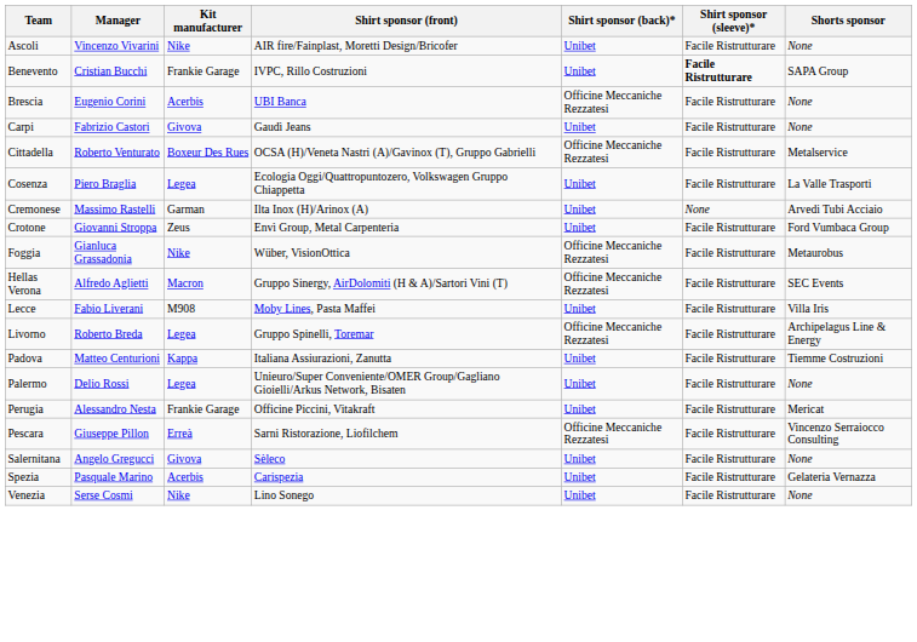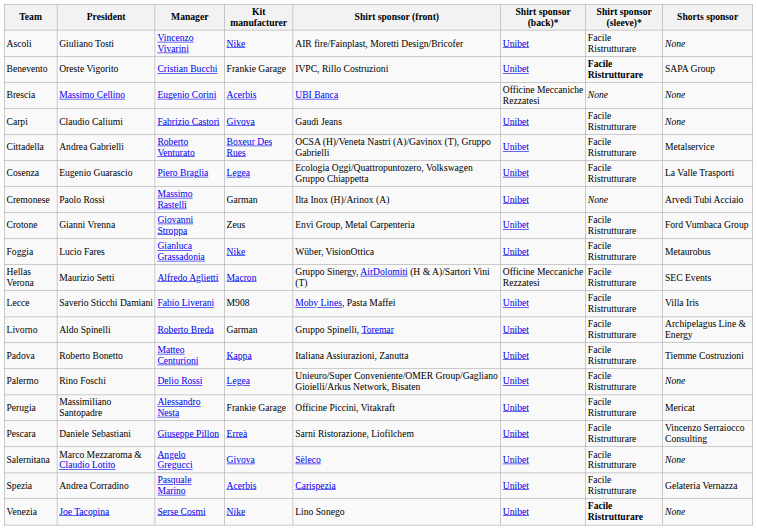 <table class="wikitable sortable">
 <tr>
 <th>Team</th>
+<th>President</th>
 <th>Manager</th>
 <th>Kit manufacturer</th>
 <th>Shirt sponsor (front)</th>
 <th>Shirt sponsor (back)*</th>
 <th>Shirt sponsor (sleeve)*</th>
 <th>Shorts sponsor</th>
 </tr>
 <tr>
 <td>Ascoli</td>
+<td> Giuliano Tosti</td>
 <td> <a href='#'>Vincenzo Vivarini</a></td>
 <td><a href='#'>Nike</a></td>
 <td>AIR fire/Fainplast, Moretti Design/Bricofer</td>
 <td><a href='#'>Unibet</a></td>
 <td>Facile Ristrutturare</td>
 <td><em>None</em></td>
 </tr>
 <tr>
 <td>Benevento</td>
+<td> Oreste Vigorito</td>
 <td> <a href='#'>Cristian Bucchi</a></td>
 <td>Frankie Garage</td>
 <td>IVPC, Rillo Costruzioni</td>
 <td><a href='#'>Unibet</a></td>
 <td><strong>Facile Ristrutturare</strong></td>
 <td>SAPA Group</td>
 </tr>
 <tr>
 <td>Brescia</td>
+<td> <a href='#'>Massimo Cellino</a></td>
 <td> <a href='#'>Eugenio Corini</a></td>
 <td><a href='#'>Acerbis</a></td>
 <td><a href='#'>UBI Banca</a></td>
 <td>Officine Meccaniche Rezzatesi</td>
-<td>Facile Ristrutturare</td>
+<td><em>None</em></td>
 <td><em>None</em></td>
 </tr>
 <tr>
 <td>Carpi</td>
+<td> Claudio Caliumi</td>
 <td> <a href='#'>Fabrizio Castori</a></td>
 <td><a href='#'>Givova</a></td>
 <td>Gaudì Jeans</td>
 <td><a href='#'>Unibet</a></td>
 <td>Facile Ristrutturare</td>
 <td><em>None</em></td>
 </tr>
 <tr>
 <td>Cittadella</td>
+<td> Andrea Gabrielli</td>
 <td> <a href='#'>Roberto Venturato</a></td>
 <td><a href='#'>Boxeur Des Rues</a></td>
 <td>OCSA (H)/Veneta Nastri (A)/Gavinox (T), Gruppo Gabrielli</td>
-<td>Officine Meccaniche Rezzatesi</td>
+<td><a href='#'>Unibet</a></td>
 <td>Facile Ristrutturare</td>
 <td>Metalservice</td>
 </tr>
 <tr>
 <td>Cosenza</td>
+<td> Eugenio Guarascio</td>
 <td> <a href='#'>Piero Braglia</a></td>
 <td><a href='#'>Legea</a></td>
 <td>Ecologia Oggi/Quattropuntozero, Volkswagen Gruppo Chiappetta</td>
 <td><a href='#'>Unibet</a></td>
 <td>Facile Ristrutturare</td>
 <td>La Valle Trasporti</td>
 </tr>
 <tr>
 <td>Cremonese</td>
+<td> Paolo Rossi</td>
 <td> <a href='#'>Massimo Rastelli</a></td>
 <td>Garman</td>
 <td>Ilta Inox (H)/Arinox (A)</td>
 <td><a href='#'>Unibet</a></td>
 <td><em>None</em></td>
 <td>Arvedi Tubi Acciaio</td>
 </tr>
 <tr>
 <td>Crotone</td>
+<td> Gianni Vrenna</td>
 <td> <a href='#'>Giovanni Stroppa</a></td>
 <td>Zeus</td>
 <td>Envì Group, Metal Carpenteria</td>
 <td><a href='#'>Unibet</a></td>
 <td>Facile Ristrutturare</td>
 <td>Ford Vumbaca Group</td>
 </tr>
 <tr>
 <td>Foggia</td>
+<td> Lucio Fares</td>
 <td> <a href='#'>Gianluca Grassadonia</a></td>
 <td><a href='#'>Nike</a></td>
 <td>Wüber, VisionOttica</td>
-<td>Officine Meccaniche Rezzatesi</td>
+<td><a href='#'>Unibet</a></td>
 <td>Facile Ristrutturare</td>
 <td>Metaurobus</td>
 </tr>
 <tr>
 <td>Hellas Verona</td>
+<td> Maurizio Setti</td>
 <td> <a href='#'>Alfredo Aglietti</a></td>
 <td><a href='#'>Macron</a></td>
 <td>Gruppo Sinergy, <a href='#'>AirDolomiti</a> (H & A)/Sartori Vini (T)</td>
 <td>Officine Meccaniche Rezzatesi</td>
 <td>Facile Ristrutturare</td>
 <td>SEC Events</td>
 </tr>
 <tr>
 <td>Lecce</td>
+<td> Saverio Sticchi Damiani</td>
 <td> <a href='#'>Fabio Liverani</a></td>
 <td>M908</td>
 <td><a href='#'>Moby Lines</a>, Pasta Maffei</td>
 <td><a href='#'>Unibet</a></td>
 <td>Facile Ristrutturare</td>
 <td>Villa Iris</td>
 </tr>
 <tr>
 <td>Livorno</td>
+<td> Aldo Spinelli</td>
 <td> <a href='#'>Roberto Breda</a></td>
-<td><a href='#'>Legea</a></td>
+<td>Garman</td>
 <td>Gruppo Spinelli, <a href='#'>Toremar</a></td>
-<td>Officine Meccaniche Rezzatesi</td>
+<td><a href='#'>Unibet</a></td>
 <td>Facile Ristrutturare</td>
 <td>Archipelagus Line & Energy</td>
 </tr>
 <tr>
 <td>Padova</td>
+<td> Roberto Bonetto</td>
 <td> <a href='#'>Matteo Centurioni</a></td>
 <td><a href='#'>Kappa</a></td>
 <td>Italiana Assiurazioni, Zanutta</td>
 <td><a href='#'>Unibet</a></td>
 <td>Facile Ristrutturare</td>
 <td>Tiemme Costruzioni</td>
 </tr>
 <tr>
 <td>Palermo</td>
+<td> Rino Foschi</td>
 <td> <a href='#'>Delio Rossi</a></td>
 <td><a href='#'>Legea</a></td>
 <td>Unieuro/Super Conveniente/OMER Group/Gagliano Gioielli/Arkus Network, Bisaten</td>
 <td><a href='#'>Unibet</a></td>
 <td>Facile Ristrutturare</td>
 <td><em>None</em></td>
 </tr>
 <tr>
 <td>Perugia</td>
+<td> Massimiliano Santopadre</td>
 <td> <a href='#'>Alessandro Nesta</a></td>
 <td>Frankie Garage</td>
 <td>Officine Piccini, Vitakraft</td>
 <td><a href='#'>Unibet</a></td>
 <td>Facile Ristrutturare</td>
 <td>Mericat</td>
 </tr>
 <tr>
 <td>Pescara</td>
+<td> Daniele Sebastiani</td>
 <td> <a href='#'>Giuseppe Pillon</a></td>
 <td><a href='#'>Erreà</a></td>
 <td>Sarni Ristorazione, Liofilchem</td>
-<td>Officine Meccaniche Rezzatesi</td>
+<td><a href='#'>Unibet</a></td>
 <td>Facile Ristrutturare</td>
 <td>Vincenzo Serraiocco Consulting</td>
 </tr>
 <tr>
 <td>Salernitana</td>
+<td> Marco Mezzaroma &  <a href='#'>Claudio Lotito</a></td>
 <td> <a href='#'>Angelo Gregucci</a></td>
 <td><a href='#'>Givova</a></td>
 <td><a href='#'>Sèleco</a></td>
 <td><a href='#'>Unibet</a></td>
 <td>Facile Ristrutturare</td>
 <td><em>None</em></td>
 </tr>
 <tr>
 <td>Spezia</td>
+<td> Andrea Corradino</td>
 <td> <a href='#'>Pasquale Marino</a></td>
 <td><a href='#'>Acerbis</a></td>
 <td><a href='#'>Carispezia</a></td>
 <td><a href='#'>Unibet</a></td>
 <td>Facile Ristrutturare</td>
 <td>Gelateria Vernazza</td>
 </tr>
 <tr>
 <td>Venezia</td>
+<td> <a href='#'>Joe Tacopina</a></td>
 <td> <a href='#'>Serse Cosmi</a></td>
 <td><a href='#'>Nike</a></td>
 <td>Lino Sonego</td>
 <td><a href='#'>Unibet</a></td>
-<td>Facile Ristrutturare</td>
+<td><strong>Facile Ristrutturare</strong></td>
 <td><em>None</em></td>
 </tr>
 </table>
